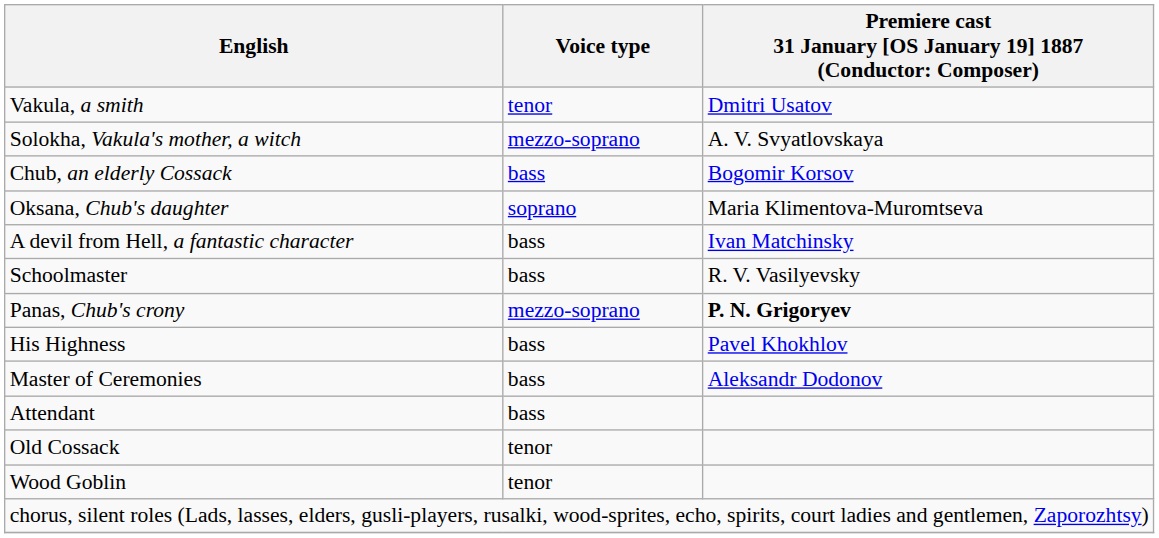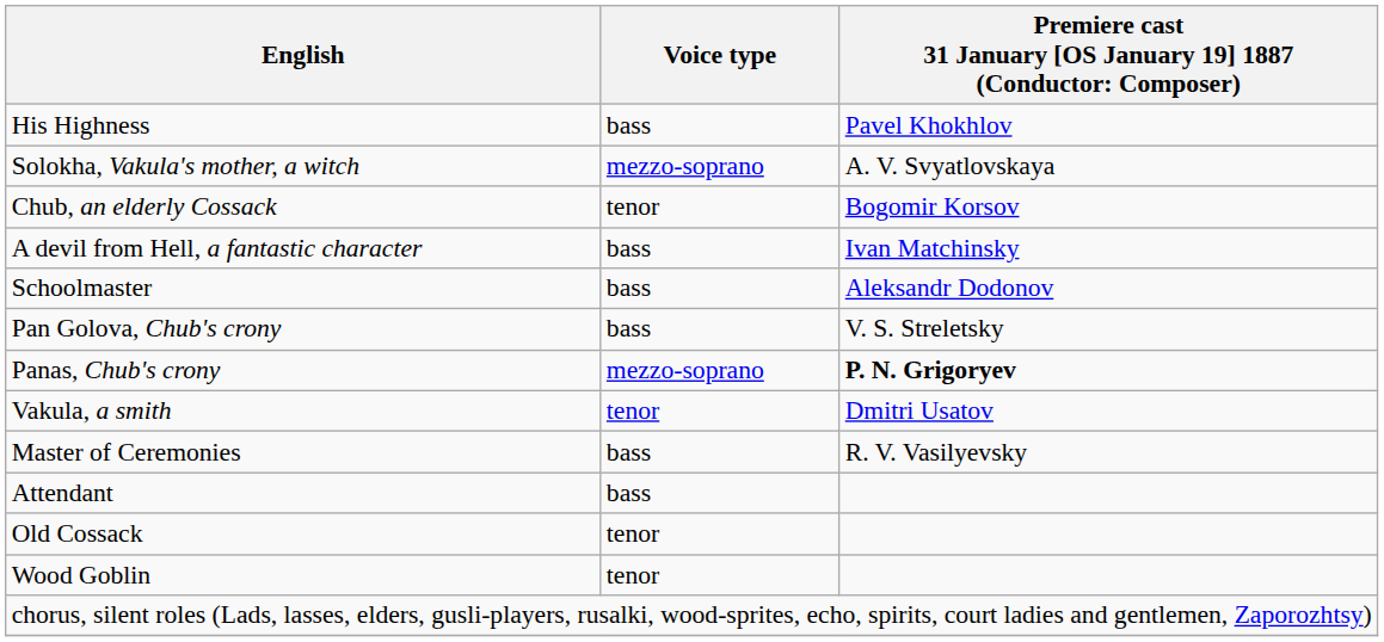 <table class="wikitable">
 <tr>
 <th>English</th>
 <th>Voice type</th>
 <th>Premiere cast<br>31 January [OS January 19] 1887<br>(Conductor: Composer)</th>
 </tr>
 <tr>
-<td>Vakula, <em>a smith</em></td>
-<td><a href='#'>tenor</a></td>
-<td><a href='#'>Dmitri Usatov</a></td>
+<td>His Highness</td>
+<td>bass</td>
+<td><a href='#'>Pavel Khokhlov</a></td>
 </tr>
 <tr>
 <td>Solokha, <em>Vakula's mother, a witch</em></td>
 <td><a href='#'>mezzo-soprano</a></td>
 <td>A. V. Svyatlovskaya</td>
 </tr>
 <tr>
 <td>Chub, <em>an elderly Cossack</em></td>
-<td><a href='#'>bass</a></td>
+<td>tenor</td>
 <td><a href='#'>Bogomir Korsov</a></td>
-</tr>
-<tr>
-<td>Oksana, <em>Chub's daughter</em></td>
-<td><a href='#'>soprano</a></td>
-<td>Maria Klimentova-Muromtseva</td>
 </tr>
 <tr>
 <td>A devil from Hell, <em>a fantastic character</em></td>
 <td>bass</td>
 <td><a href='#'>Ivan Matchinsky</a></td>
 </tr>
 <tr>
 <td>Schoolmaster</td>
 <td>bass</td>
-<td>R. V. Vasilyevsky</td>
+<td><a href='#'>Aleksandr Dodonov</a></td>
+</tr>
+<tr>
+<td>Pan Golova, <em>Chub's crony</em></td>
+<td>bass</td>
+<td>V. S. Streletsky</td>
 </tr>
 <tr>
 <td>Panas, <em>Chub's crony</em></td>
 <td><a href='#'>mezzo-soprano</a></td>
 <td><strong>P. N. Grigoryev</strong></td>
 </tr>
 <tr>
-<td>His Highness</td>
-<td>bass</td>
-<td><a href='#'>Pavel Khokhlov</a></td>
+<td>Vakula, <em>a smith</em></td>
+<td><a href='#'>tenor</a></td>
+<td><a href='#'>Dmitri Usatov</a></td>
 </tr>
 <tr>
 <td>Master of Ceremonies</td>
 <td>bass</td>
-<td><a href='#'>Aleksandr Dodonov</a></td>
+<td>R. V. Vasilyevsky</td>
 </tr>
 <tr>
 <td>Attendant</td>
 <td>bass</td>
 <td></td>
 </tr>
 <tr>
 <td>Old Cossack</td>
 <td>tenor</td>
 <td></td>
 </tr>
 <tr>
 <td>Wood Goblin</td>
 <td>tenor</td>
 <td></td>
 </tr>
 <tr>
 <td colspan="3">chorus, silent roles (Lads, lasses, elders, gusli-players, rusalki, wood-sprites, echo, spirits, court ladies and gentlemen, <a href='#'>Zaporozhtsy</a>)</td>
 </tr>
 <tr>
 </tr>
 </table>
